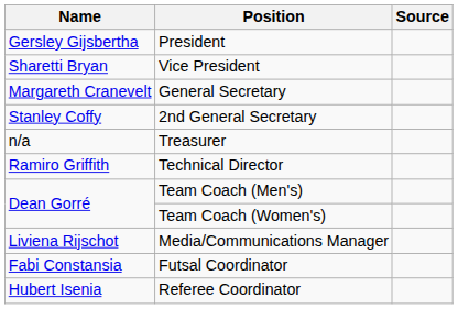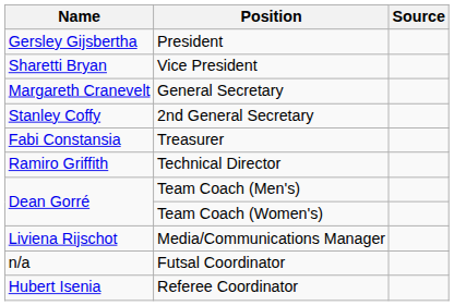 <table class="wikitable">
 <tr>
 <th>Name</th>
 <th>Position</th>
 <th>Source</th>
 </tr>
 <tr>
 <td> <a href='#'>Gersley Gijsbertha</a></td>
 <td>President</td>
 <td></td>
 </tr>
 <tr>
 <td> <a href='#'>Sharetti Bryan</a></td>
 <td>Vice President</td>
 <td></td>
 </tr>
 <tr>
 <td> <a href='#'>Margareth Cranevelt</a></td>
 <td>General Secretary</td>
 <td></td>
 </tr>
 <tr>
 <td> <a href='#'>Stanley Coffy</a></td>
 <td>2nd General Secretary</td>
 <td></td>
 </tr>
 <tr>
-<td>n/a</td>
+<td> <a href='#'>Fabi Constansia</a></td>
 <td>Treasurer</td>
 <td></td>
 </tr>
 <tr>
 <td> <a href='#'>Ramiro Griffith</a></td>
 <td>Technical Director</td>
 <td></td>
 </tr>
 <tr>
 <td rowspan="2"> <a href='#'>Dean Gorré</a></td>
 <td>Team Coach (Men's)</td>
 <td></td>
 </tr>
 <tr>
 <td>Team Coach (Women's)</td>
 <td></td>
 </tr>
 <tr>
 <td> <a href='#'>Liviena Rijschot</a></td>
 <td>Media/Communications Manager</td>
 <td></td>
 </tr>
 <tr>
-<td> <a href='#'>Fabi Constansia</a></td>
+<td>n/a</td>
 <td>Futsal Coordinator</td>
 <td></td>
 </tr>
 <tr>
 <td> <a href='#'>Hubert Isenia</a></td>
 <td>Referee Coordinator</td>
 <td></td>
 </tr>
 </table>
